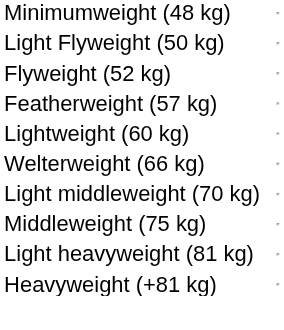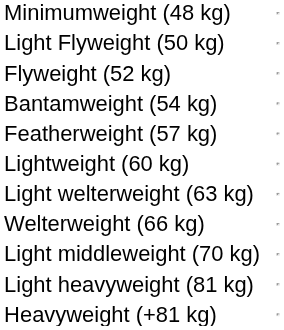 <table>
 <tr>
 <td>Minimumweight (48 kg)</td>
 <td></td>
 <td></td>
 <td><hr></td>
 </tr>
 <tr>
 <td>Light Flyweight (50 kg)</td>
 <td></td>
 <td></td>
 <td><hr></td>
 </tr>
 <tr>
 <td>Flyweight (52 kg)</td>
 <td></td>
 <td></td>
 <td><hr></td>
 </tr>
 <tr>
+<td>Bantamweight (54 kg)</td>
+<td></td>
+<td></td>
+<td><hr></td>
+</tr>
+<tr>
 <td>Featherweight (57 kg)</td>
 <td></td>
 <td></td>
 <td><hr></td>
 </tr>
 <tr>
 <td>Lightweight (60 kg)</td>
+<td></td>
+<td></td>
+<td><hr></td>
+</tr>
+<tr>
+<td>Light welterweight (63 kg)</td>
 <td></td>
 <td></td>
 <td><hr></td>
 </tr>
 <tr>
 <td>Welterweight (66 kg)</td>
 <td></td>
 <td></td>
 <td><hr></td>
 </tr>
 <tr>
 <td>Light middleweight (70 kg)</td>
 <td></td>
 <td></td>
 <td><hr></td>
 </tr>
 <tr>
-<td>Middleweight (75 kg)</td>
-<td></td>
-<td></td>
-<td><hr></td>
-</tr>
-<tr>
 <td>Light heavyweight (81 kg)</td>
 <td></td>
 <td></td>
 <td><hr></td>
 </tr>
 <tr>
 <td>Heavyweight (+81 kg)</td>
 <td></td>
 <td></td>
 <td><hr></td>
 </tr>
 </table>
